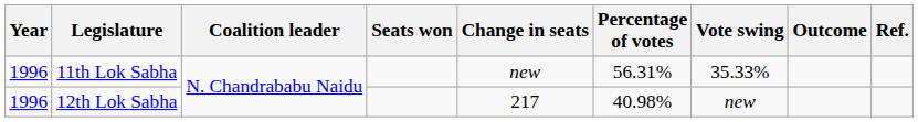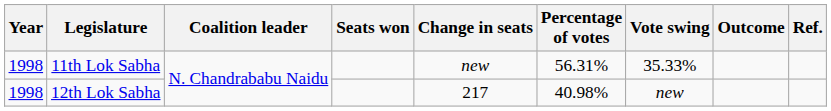 <table class="wikitable sortable">
 <tr>
 <th>Year</th>
 <th>Legislature</th>
 <th>Coalition leader</th>
 <th>Seats won</th>
 <th>Change in seats</th>
 <th>Percentage<br>of votes</th>
 <th>Vote swing</th>
 <th>Outcome</th>
 <th class="unsortable">Ref.</th>
 </tr>
 <tr style="text-align:center;">
-<td><a href='#'>1996</a></td>
+<td><a href='#'>1998</a></td>
 <td><a href='#'>11th Lok Sabha</a></td>
 <td rowspan=4><a href='#'>N. Chandrababu Naidu</a></td>
 <td></td>
 <td> <em>new</em></td>
 <td>56.31%</td>
 <td> 35.33%</td>
 <td></td>
 <td></td>
 </tr>
 <tr style="text-align:center;">
-<td><a href='#'>1996</a></td>
+<td><a href='#'>1998</a></td>
 <td><a href='#'>12th Lok Sabha</a></td>
 <td></td>
 <td> 217</td>
 <td>40.98%</td>
 <td> <em>new</em></td>
 <td></td>
 <td></td>
 </tr>
 </table>
